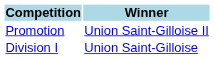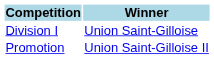 <table>
 <tr style="background:lightblue;">
 <th>Competition</th>
 <th>Winner</th>
 </tr>
 <tr>
+<td><a href='#'>Division I</a></td>
+<td><a href='#'>Union Saint-Gilloise</a></td>
+</tr>
+<tr>
 <td><a href='#'>Promotion</a></td>
 <td><a href='#'>Union Saint-Gilloise II</a></td>
 </tr>
-<tr>
-<td><a href='#'>Division I</a></td>
-<td><a href='#'>Union Saint-Gilloise</a></td>
-</tr>
 </table>
